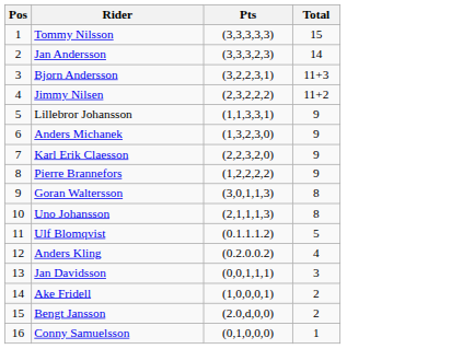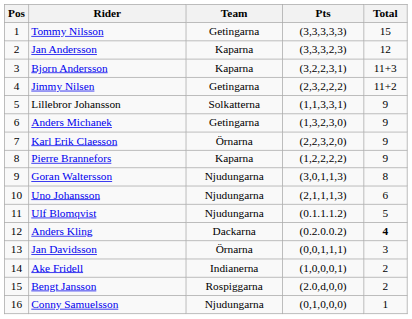 <table class=wikitable style="font-size:93%;">
 <tr>
 <th width=25px>Pos</th>
 <th width=200px>Rider</th>
+<th width=120px>Team</th>
 <th width=100px>Pts</th>
 <th width=50px>Total</th>
 </tr>
 <tr align=center>
 <td>1</td>
 <td align=left><a href='#'>Tommy Nilsson</a></td>
+<td>Getingarna</td>
 <td>(3,3,3,3,3)</td>
 <td>15</td>
 </tr>
 <tr align=center>
 <td>2</td>
 <td align=left><a href='#'>Jan Andersson</a></td>
+<td>Kaparna</td>
 <td>(3,3,3,2,3)</td>
-<td>14</td>
+<td>12</td>
 </tr>
 <tr align=center>
 <td>3</td>
 <td align=left><a href='#'>Bjorn Andersson</a></td>
+<td>Kaparna</td>
 <td>(3,2,2,3,1)</td>
 <td>11+3</td>
 </tr>
 <tr align=center>
 <td>4</td>
 <td align=left><a href='#'>Jimmy Nilsen</a></td>
+<td>Getingarna</td>
 <td>(2,3,2,2,2)</td>
 <td>11+2</td>
 </tr>
 <tr align=center>
 <td>5</td>
 <td align=left>Lillebror Johansson</td>
+<td>Solkatterna</td>
 <td>(1,1,3,3,1)</td>
 <td>9</td>
 </tr>
 <tr align=center>
 <td>6</td>
 <td align=left><a href='#'>Anders Michanek</a></td>
+<td>Getingarna</td>
 <td>(1,3,2,3,0)</td>
 <td>9</td>
 </tr>
 <tr align=center>
 <td>7</td>
 <td align=left><a href='#'>Karl Erik Claesson</a></td>
+<td>Örnarna</td>
 <td>(2,2,3,2,0)</td>
 <td>9</td>
 </tr>
 <tr align=center>
 <td>8</td>
 <td align=left><a href='#'>Pierre Brannefors</a></td>
+<td>Kaparna</td>
 <td>(1,2,2,2,2)</td>
 <td>9</td>
 </tr>
 <tr align=center>
 <td>9</td>
 <td align=left><a href='#'>Goran Waltersson</a></td>
+<td>Njudungarna</td>
 <td>(3,0,1,1,3)</td>
 <td>8</td>
 </tr>
 <tr align=center>
 <td>10</td>
 <td align=left><a href='#'>Uno Johansson</a></td>
+<td>Njudungarna</td>
 <td>(2,1,1,1,3)</td>
-<td>8</td>
+<td>6</td>
 </tr>
 <tr align=center>
 <td>11</td>
 <td align=left><a href='#'>Ulf Blomqvist</a></td>
+<td>Njudungarna</td>
 <td>(0.1.1.1.2)</td>
 <td>5</td>
 </tr>
 <tr align=center>
 <td>12</td>
 <td align=left><a href='#'>Anders Kling</a></td>
+<td>Dackarna</td>
 <td>(0.2.0.0.2)</td>
-<td>4</td>
+<td><strong>4</strong></td>
 </tr>
 <tr align=center>
 <td>13</td>
 <td align=left><a href='#'>Jan Davidsson</a></td>
+<td>Örnarna</td>
 <td>(0,0,1,1,1)</td>
 <td>3</td>
 </tr>
 <tr align=center>
 <td>14</td>
 <td align=left><a href='#'>Ake Fridell</a></td>
+<td>Indianerna</td>
 <td>(1,0,0,0,1)</td>
 <td>2</td>
 </tr>
 <tr align=center>
 <td>15</td>
 <td align=left><a href='#'>Bengt Jansson</a></td>
+<td>Rospiggarna</td>
 <td>(2.0,d,0,0)</td>
 <td>2</td>
 </tr>
 <tr align=center>
 <td>16</td>
 <td align=left><a href='#'>Conny Samuelsson</a></td>
+<td>Njudungarna</td>
 <td>(0,1,0,0,0)</td>
 <td>1</td>
 </tr>
 </table>
